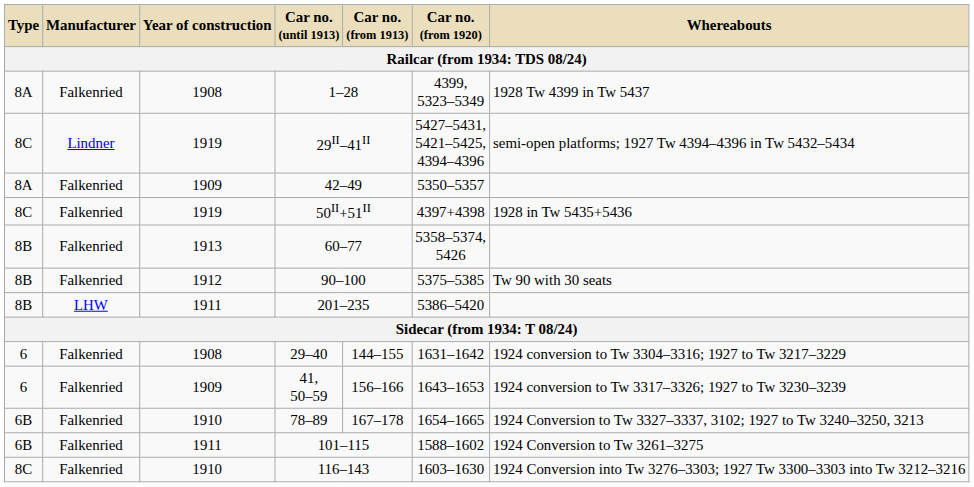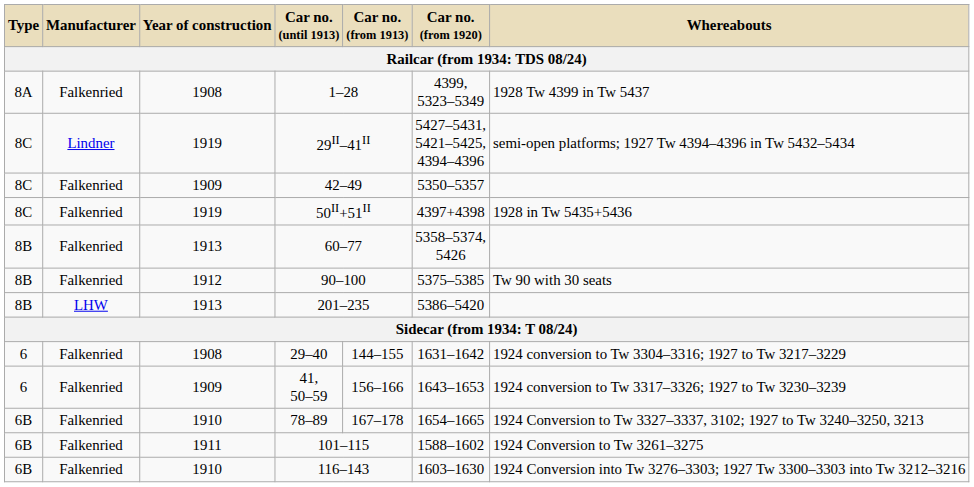 <table class="wikitable left" style="font-size:95%; text-align:center;">
 <tr>
 <th style="background:#EADEBD;">Type</th>
 <th style="background:#EADEBD;">Manufacturer</th>
 <th style="background:#EADEBD;">Year of construction</th>
 <th style="background:#EADEBD;">Car no.<br><small>(until 1913)</small></th>
 <th style="background:#EADEBD;">Car no.<br><small>(from 1913)</small></th>
 <th style="background:#EADEBD;">Car no.<br><small>(from 1920)</small></th>
 <th style="background:#EADEBD;">Whereabouts</th>
 </tr>
 <tr>
 <th colspan="7">Railcar (from 1934: TDS 08/24)</th>
 </tr>
 <tr>
 <td>8A</td>
 <td>Falkenried</td>
 <td>1908</td>
 <td colspan="2">1–28</td>
 <td>4399,<br>5323–5349</td>
 <td align="left">1928 Tw 4399 in Tw 5437</td>
 </tr>
 <tr>
 <td>8C</td>
 <td><a href='#'>Lindner</a></td>
 <td>1919</td>
 <td colspan="2">29<sup>II</sup>–41<sup>II</sup></td>
 <td>5427–5431,<br>5421–5425,<br>4394–4396</td>
 <td align="left">semi-open platforms; 1927 Tw 4394–4396 in Tw 5432–5434</td>
 </tr>
 <tr>
-<td>8A</td>
+<td>8C</td>
 <td>Falkenried</td>
 <td>1909</td>
 <td colspan="2">42–49</td>
 <td>5350–5357</td>
 <td></td>
 </tr>
 <tr>
 <td>8C</td>
 <td>Falkenried</td>
 <td>1919</td>
 <td colspan="2">50<sup>II</sup>+51<sup>II</sup></td>
 <td>4397+4398</td>
 <td align="left">1928 in Tw 5435+5436</td>
 </tr>
 <tr>
 <td>8B</td>
 <td>Falkenried</td>
 <td>1913</td>
 <td colspan="2">60–77</td>
 <td>5358–5374,<br>5426</td>
 <td></td>
 </tr>
 <tr>
 <td>8B</td>
 <td>Falkenried</td>
 <td>1912</td>
 <td colspan="2">90–100</td>
 <td>5375–5385</td>
 <td align="left">Tw 90 with 30 seats</td>
 </tr>
 <tr>
 <td>8B</td>
 <td><a href='#'>LHW</a></td>
-<td>1911</td>
+<td>1913</td>
 <td colspan="2">201–235</td>
 <td>5386–5420</td>
 <td></td>
 </tr>
 <tr>
 <th colspan="7">Sidecar (from 1934: T 08/24)</th>
 </tr>
 <tr>
 <td>6</td>
 <td>Falkenried</td>
 <td>1908</td>
 <td>29–40</td>
 <td>144–155</td>
 <td>1631–1642</td>
 <td align="left">1924 conversion to Tw 3304–3316; 1927 to Tw 3217–3229</td>
 </tr>
 <tr>
 <td>6</td>
 <td>Falkenried</td>
 <td>1909</td>
 <td>41,<br>50–59</td>
 <td>156–166</td>
 <td>1643–1653</td>
 <td align="left">1924 conversion to Tw 3317–3326; 1927 to Tw 3230–3239</td>
 </tr>
 <tr>
 <td>6B</td>
 <td>Falkenried</td>
 <td>1910</td>
 <td>78–89</td>
 <td>167–178</td>
 <td>1654–1665</td>
 <td align="left">1924 Conversion to Tw 3327–3337, 3102; 1927 to Tw 3240–3250, 3213</td>
 </tr>
 <tr>
 <td>6B</td>
 <td>Falkenried</td>
 <td>1911</td>
 <td colspan="2">101–115</td>
 <td>1588–1602</td>
 <td align="left">1924 Conversion to Tw 3261–3275</td>
 </tr>
 <tr>
-<td>8C</td>
+<td>6B</td>
 <td>Falkenried</td>
 <td>1910</td>
 <td colspan="2">116–143</td>
 <td>1603–1630</td>
 <td align="left">1924 Conversion into Tw 3276–3303; 1927 Tw 3300–3303 into Tw 3212–3216</td>
 </tr>
 </table>
